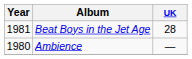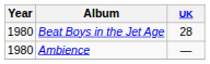 <table class="wikitable">
 <tr>
 <th>Year</th>
 <th>Album</th>
 <th style="width:45px;"><small><a href='#'>UK</a></small><br></th>
 </tr>
 <tr>
-<td>1981</td>
+<td>1980</td>
 <td><em><a href='#'>Beat Boys in the Jet Age</a></em></td>
 <td align=center>28</td>
 </tr>
 <tr>
 <td>1980</td>
 <td><em><a href='#'>Ambience</a></em></td>
 <td align=center>—</td>
 </tr>
 <tr>
 </tr>
 </table>
